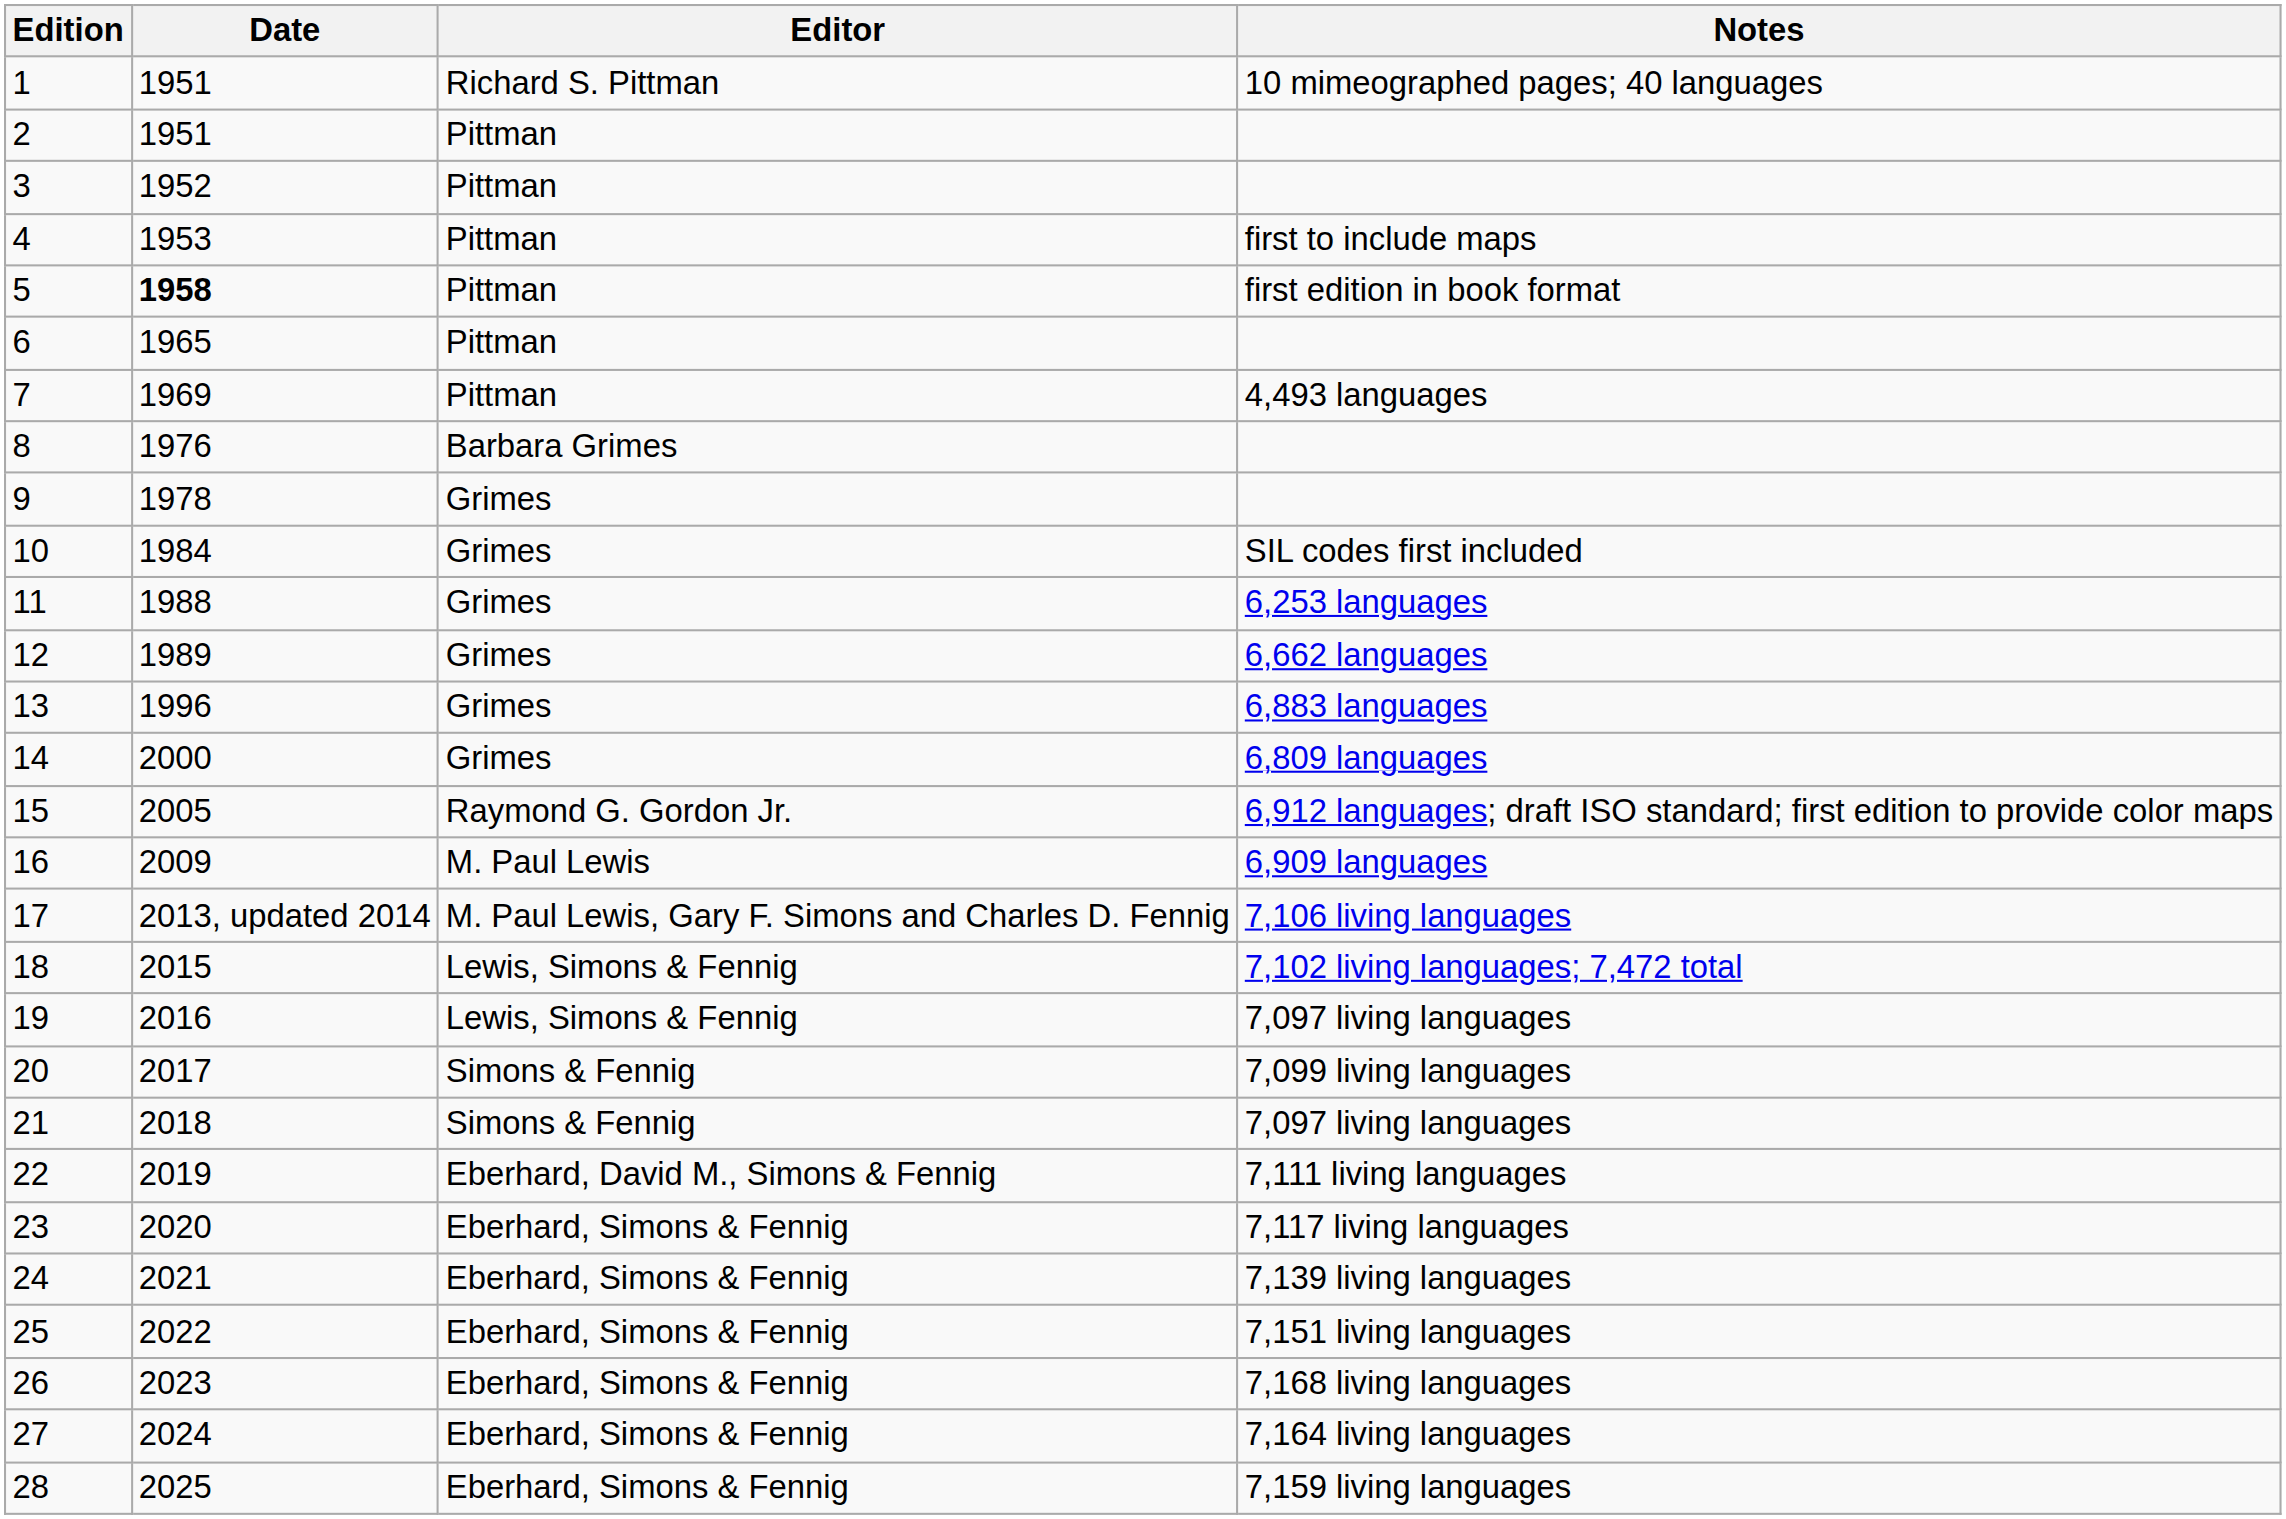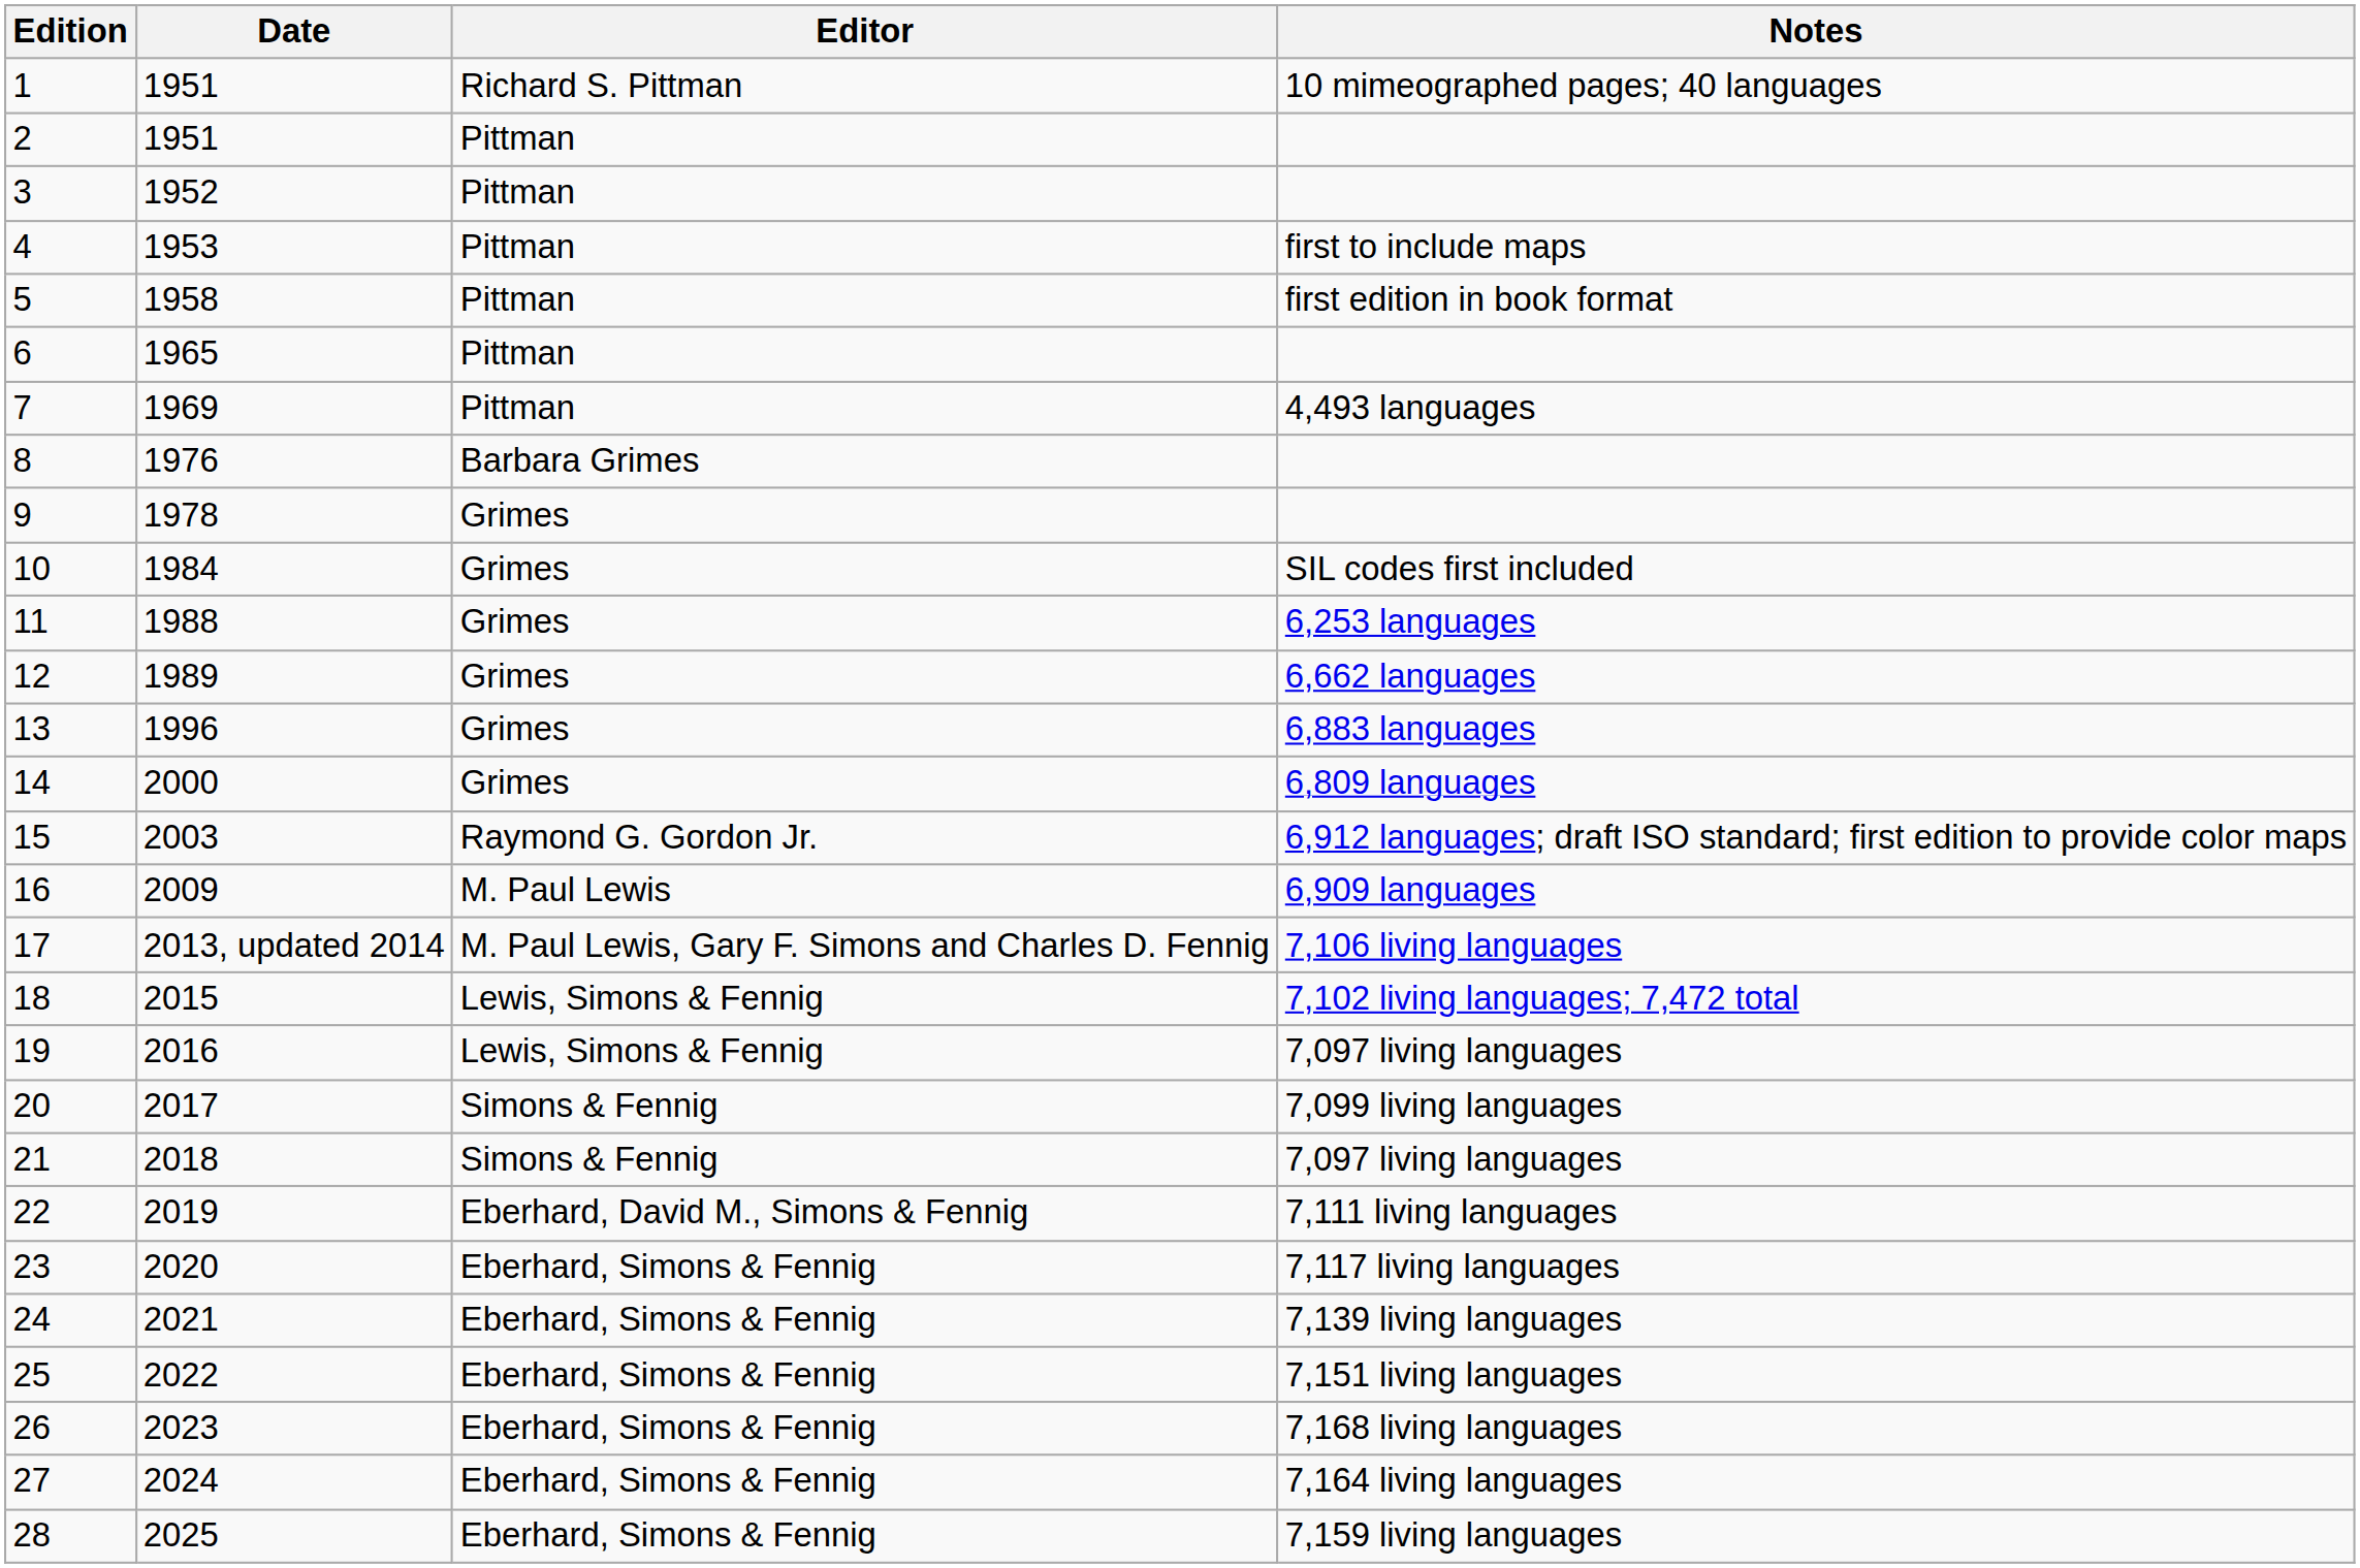 <table class=wikitable>
 <tr>
 <th>Edition</th>
 <th>Date</th>
 <th>Editor</th>
 <th>Notes</th>
 </tr>
 <tr>
 <td>1</td>
 <td>1951</td>
 <td>Richard S. Pittman</td>
 <td>10 mimeographed pages; 40 languages</td>
 </tr>
 <tr>
 <td>2</td>
 <td>1951</td>
 <td>Pittman</td>
 <td></td>
 </tr>
 <tr>
 <td>3</td>
 <td>1952</td>
 <td>Pittman</td>
 <td></td>
 </tr>
 <tr>
 <td>4</td>
 <td>1953</td>
 <td>Pittman</td>
 <td>first to include maps</td>
 </tr>
 <tr>
 <td>5</td>
-<td><strong>1958</strong></td>
+<td>1958</td>
 <td>Pittman</td>
 <td>first edition in book format</td>
 </tr>
 <tr>
 <td>6</td>
 <td>1965</td>
 <td>Pittman</td>
 <td></td>
 </tr>
 <tr>
 <td>7</td>
 <td>1969</td>
 <td>Pittman</td>
 <td>4,493 languages</td>
 </tr>
 <tr>
 <td>8</td>
 <td>1976</td>
 <td>Barbara Grimes</td>
 <td></td>
 </tr>
 <tr>
 <td>9</td>
 <td>1978</td>
 <td>Grimes</td>
 <td></td>
 </tr>
 <tr>
 <td>10</td>
 <td>1984</td>
 <td>Grimes</td>
 <td>SIL codes first included</td>
 </tr>
 <tr>
 <td>11</td>
 <td>1988</td>
 <td>Grimes</td>
 <td><a href='#'>6,253 languages</a></td>
 </tr>
 <tr>
 <td>12</td>
 <td>1989</td>
 <td>Grimes</td>
 <td><a href='#'>6,662 languages</a></td>
 </tr>
 <tr>
 <td>13</td>
 <td>1996</td>
 <td>Grimes</td>
 <td><a href='#'>6,883 languages</a></td>
 </tr>
 <tr>
 <td>14</td>
 <td>2000</td>
 <td>Grimes</td>
 <td><a href='#'>6,809 languages</a></td>
 </tr>
 <tr>
 <td>15</td>
-<td>2005</td>
+<td>2003</td>
 <td>Raymond G. Gordon Jr.</td>
 <td><a href='#'>6,912 languages</a>; draft ISO standard; first edition to provide color maps</td>
 </tr>
 <tr>
 <td>16</td>
 <td>2009</td>
 <td>M. Paul Lewis</td>
 <td><a href='#'>6,909 languages</a></td>
 </tr>
 <tr>
 <td>17</td>
 <td>2013, updated 2014</td>
 <td>M. Paul Lewis, Gary F. Simons and Charles D. Fennig</td>
 <td><a href='#'>7,106 living languages</a></td>
 </tr>
 <tr>
 <td>18</td>
 <td>2015</td>
 <td>Lewis, Simons & Fennig</td>
 <td><a href='#'>7,102 living languages; 7,472 total</a></td>
 </tr>
 <tr>
 <td>19</td>
 <td>2016</td>
 <td>Lewis, Simons & Fennig</td>
 <td>7,097 living languages</td>
 </tr>
 <tr>
 <td>20</td>
 <td>2017</td>
 <td>Simons & Fennig</td>
 <td>7,099 living languages</td>
 </tr>
 <tr>
 <td>21</td>
 <td>2018</td>
 <td>Simons & Fennig</td>
 <td>7,097 living languages</td>
 </tr>
 <tr>
 <td>22</td>
 <td>2019</td>
 <td>Eberhard, David M., Simons & Fennig</td>
 <td>7,111 living languages</td>
 </tr>
 <tr>
 <td>23</td>
 <td>2020</td>
 <td>Eberhard, Simons & Fennig</td>
 <td>7,117 living languages</td>
 </tr>
 <tr>
 <td>24</td>
 <td>2021</td>
 <td>Eberhard, Simons & Fennig</td>
 <td>7,139 living languages</td>
 </tr>
 <tr>
 <td>25</td>
 <td>2022</td>
 <td>Eberhard, Simons & Fennig</td>
 <td>7,151 living languages</td>
 </tr>
 <tr>
 <td>26</td>
 <td>2023</td>
 <td>Eberhard, Simons & Fennig</td>
 <td>7,168 living languages</td>
 </tr>
 <tr>
 <td>27</td>
 <td>2024</td>
 <td>Eberhard, Simons & Fennig</td>
 <td>7,164 living languages</td>
 </tr>
 <tr>
 <td>28</td>
 <td>2025</td>
 <td>Eberhard, Simons & Fennig</td>
 <td>7,159 living languages</td>
 </tr>
 </table>
